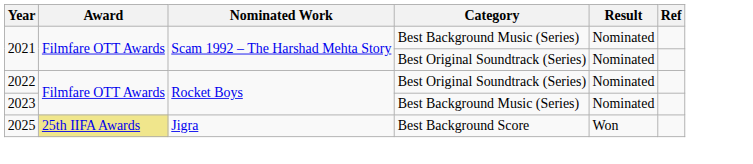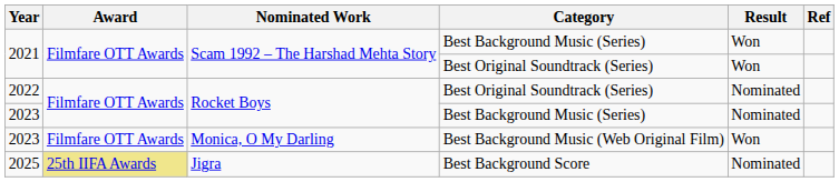 <table class="wikitable">
 <tr>
 <th>Year</th>
 <th>Award</th>
 <th>Nominated Work</th>
 <th>Category</th>
 <th>Result</th>
 <th>Ref</th>
 </tr>
 <tr>
 <td rowspan="2">2021</td>
 <td rowspan="2"><a href='#'>Filmfare OTT Awards</a></td>
 <td rowspan="2"><a href='#'>Scam 1992 – The Harshad Mehta Story</a></td>
 <td>Best Background Music (Series)</td>
-<td>Nominated</td>
+<td>Won</td>
 <td></td>
 </tr>
 <tr>
 <td>Best Original Soundtrack (Series)</td>
-<td>Nominated</td>
+<td>Won</td>
 <td></td>
 </tr>
 <tr>
 <td>2022</td>
 <td rowspan="2"><a href='#'>Filmfare OTT Awards</a></td>
 <td rowspan="2"><a href='#'>Rocket Boys</a></td>
 <td>Best Original Soundtrack (Series)</td>
 <td>Nominated</td>
 <td></td>
 </tr>
 <tr>
 <td>2023</td>
 <td>Best Background Music (Series)</td>
 <td>Nominated</td>
 <td></td>
 </tr>
 <tr>
+<td>2023</td>
+<td><a href='#'>Filmfare OTT Awards</a></td>
+<td><a href='#'>Monica, O My Darling</a></td>
+<td>Best Background Music (Web Original Film)</td>
+<td>Won</td>
+<td></td>
+</tr>
+<tr>
 <td>2025</td>
 <td style="background: khaki;"><a href='#'>25th IIFA Awards</a></td>
 <td><a href='#'>Jigra</a></td>
 <td>Best Background Score</td>
-<td>Won</td>
+<td>Nominated</td>
 <td></td>
 </tr>
 </table>
